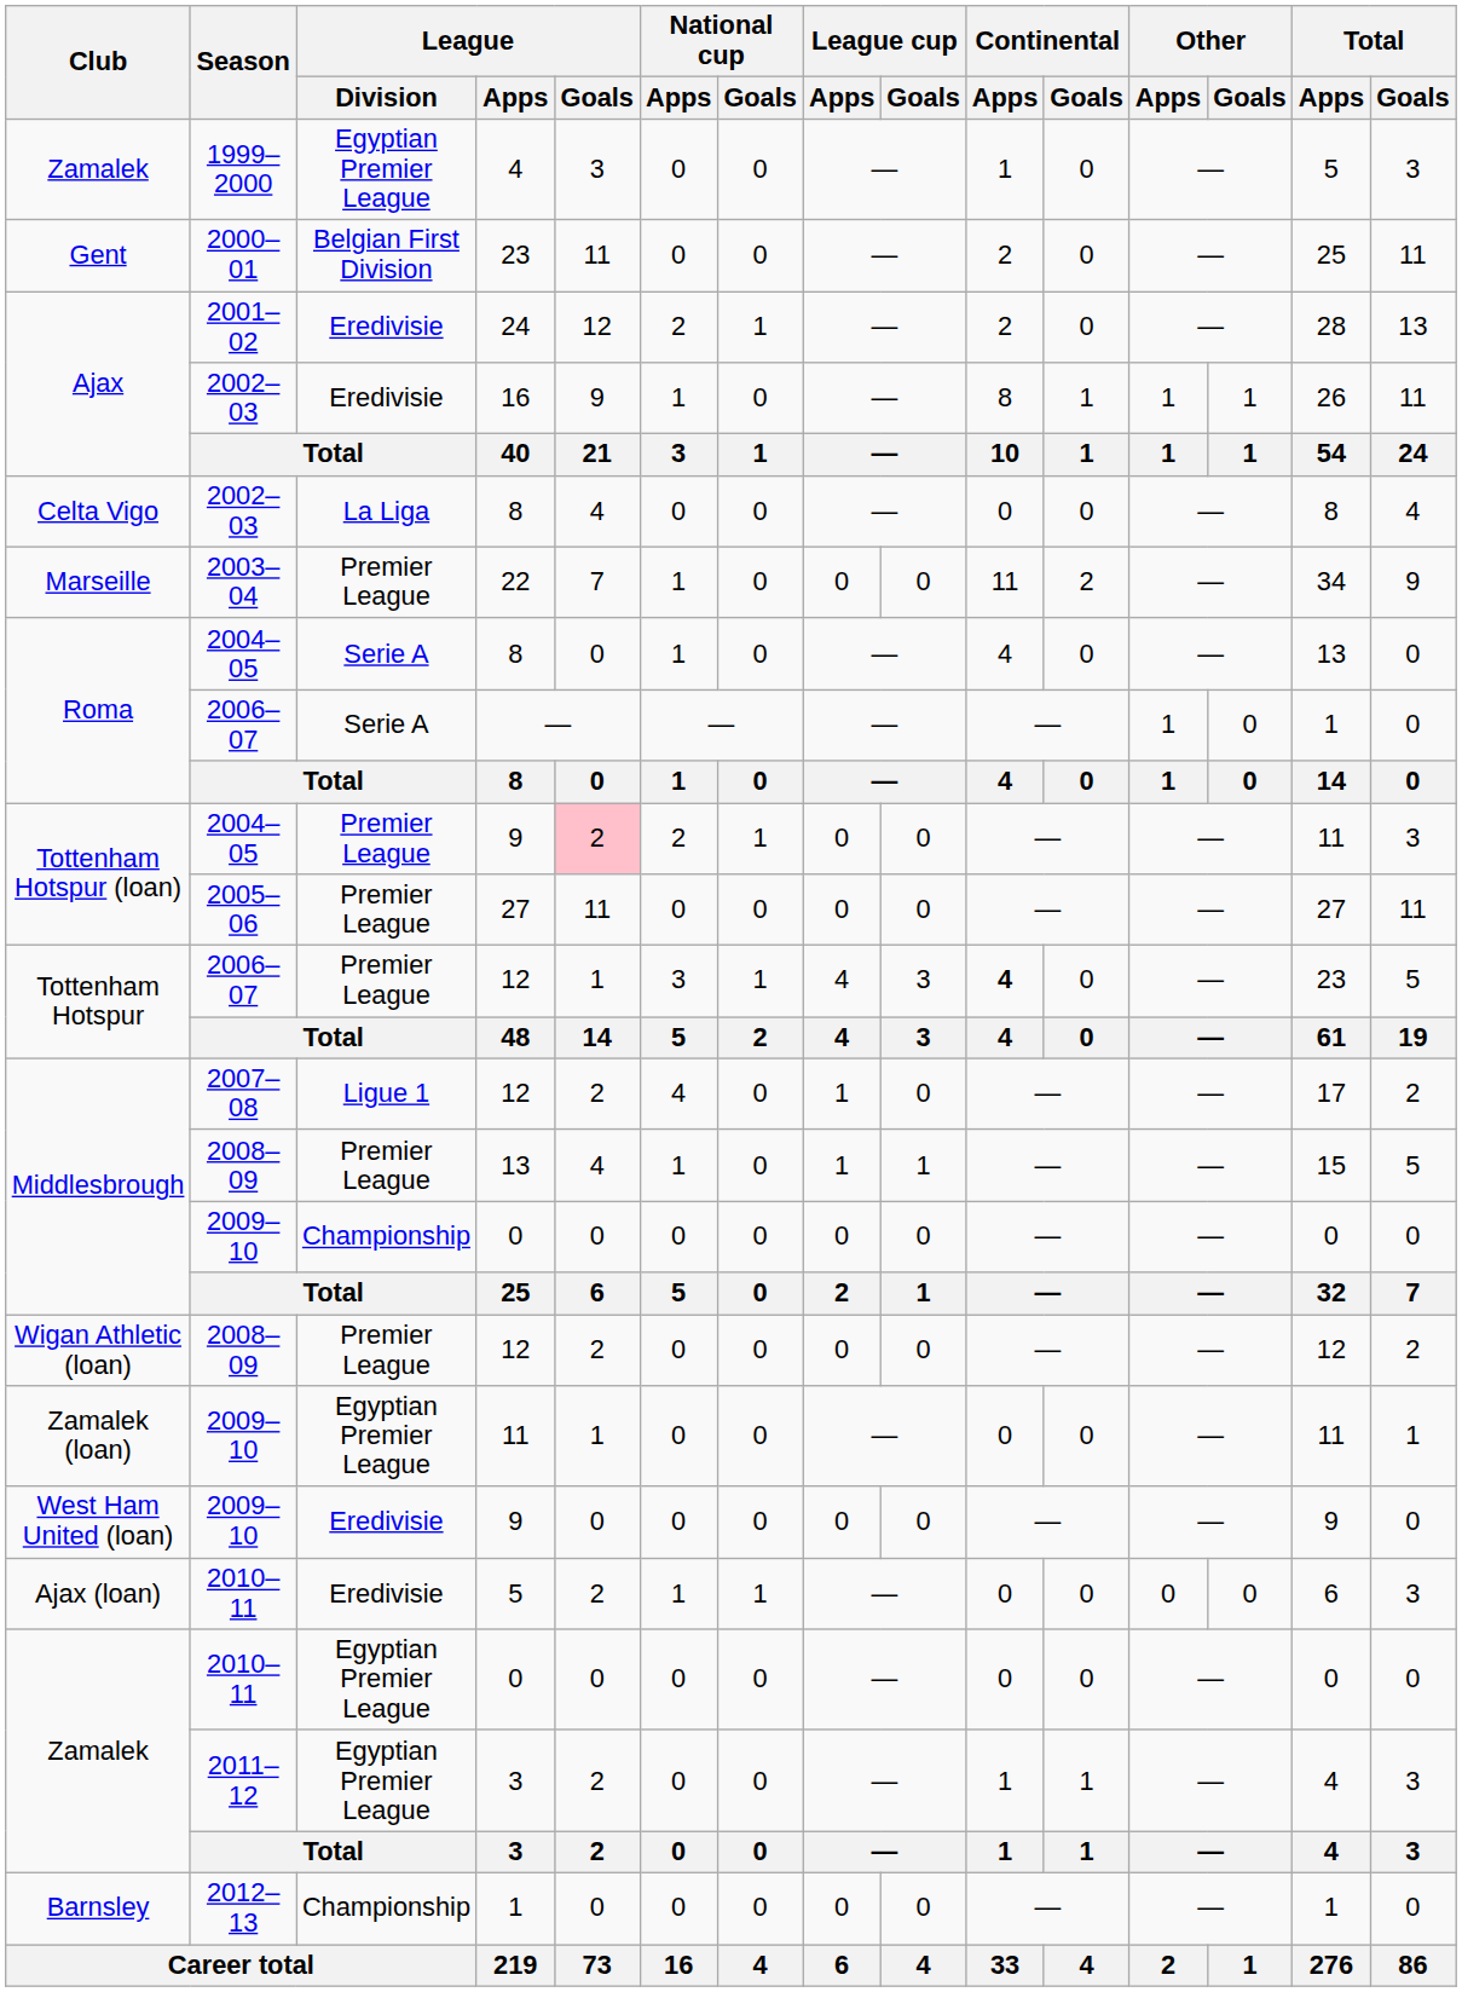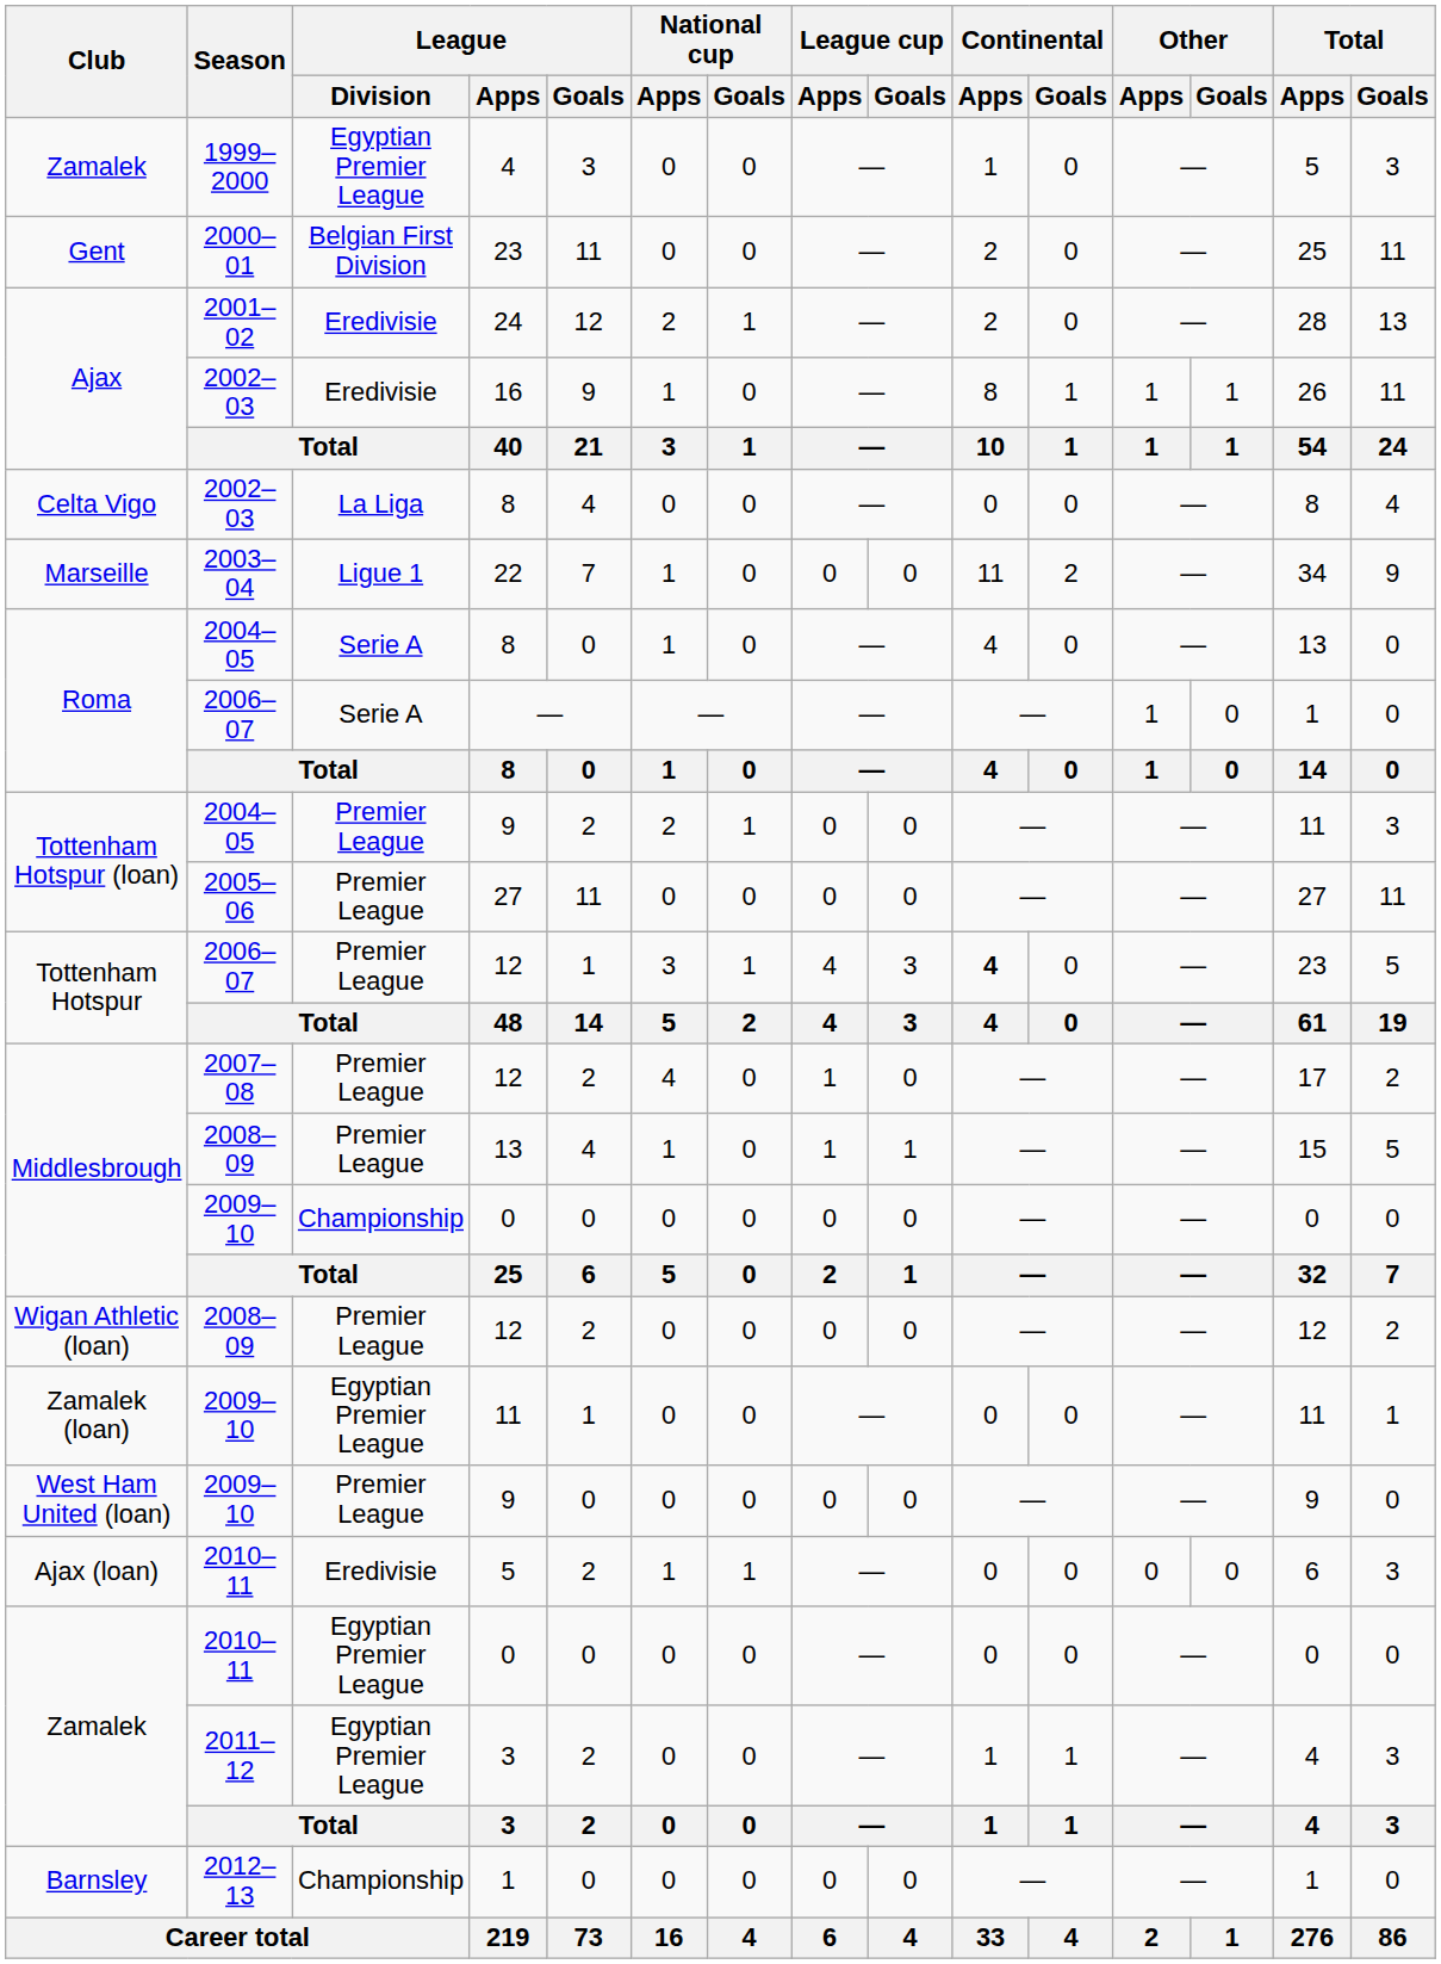 <table class="wikitable" style="text-align: center">
 <tr>
 <th rowspan="2">Club</th>
 <th rowspan="2">Season</th>
 <th colspan="3">League</th>
 <th colspan="2">National cup</th>
 <th colspan="2">League cup</th>
 <th colspan="2">Continental</th>
 <th colspan="2">Other</th>
 <th colspan="2">Total</th>
 </tr>
 <tr>
 <th>Division</th>
 <th>Apps</th>
 <th>Goals</th>
 <th>Apps</th>
 <th>Goals</th>
 <th>Apps</th>
 <th>Goals</th>
 <th>Apps</th>
 <th>Goals</th>
 <th>Apps</th>
 <th>Goals</th>
 <th>Apps</th>
 <th>Goals</th>
 </tr>
 <tr>
 <td><a href='#'>Zamalek</a></td>
 <td><a href='#'>1999–2000</a></td>
 <td><a href='#'>Egyptian Premier League</a></td>
 <td>4</td>
 <td>3</td>
 <td>0</td>
 <td>0</td>
 <td colspan="2">—</td>
 <td>1</td>
 <td>0</td>
 <td colspan="2">—</td>
 <td>5</td>
 <td>3</td>
 </tr>
 <tr>
 <td><a href='#'>Gent</a></td>
 <td><a href='#'>2000–01</a></td>
 <td><a href='#'>Belgian First Division</a></td>
 <td>23</td>
 <td>11</td>
 <td>0</td>
 <td>0</td>
 <td colspan="2">—</td>
 <td>2</td>
 <td>0</td>
 <td colspan="2">—</td>
 <td>25</td>
 <td>11</td>
 </tr>
 <tr>
 <td rowspan="3"><a href='#'>Ajax</a></td>
 <td><a href='#'>2001–02</a></td>
 <td><a href='#'>Eredivisie</a></td>
 <td>24</td>
 <td>12</td>
 <td>2</td>
 <td>1</td>
 <td colspan="2">—</td>
 <td>2</td>
 <td>0</td>
 <td colspan="2">—</td>
 <td>28</td>
 <td>13</td>
 </tr>
 <tr>
 <td><a href='#'>2002–03</a></td>
 <td>Eredivisie</td>
 <td>16</td>
 <td>9</td>
 <td>1</td>
 <td>0</td>
 <td colspan="2">—</td>
 <td>8</td>
 <td>1</td>
 <td>1</td>
 <td>1</td>
 <td>26</td>
 <td>11</td>
 </tr>
 <tr>
 <th colspan="2">Total</th>
 <th>40</th>
 <th>21</th>
 <th>3</th>
 <th>1</th>
 <th colspan="2">—</th>
 <th>10</th>
 <th>1</th>
 <th>1</th>
 <th>1</th>
 <th>54</th>
 <th>24</th>
 </tr>
 <tr>
 <td><a href='#'>Celta Vigo</a></td>
 <td><a href='#'>2002–03</a></td>
 <td><a href='#'>La Liga</a></td>
 <td>8</td>
 <td>4</td>
 <td>0</td>
 <td>0</td>
 <td colspan="2">—</td>
 <td>0</td>
 <td>0</td>
 <td colspan="2">—</td>
 <td>8</td>
 <td>4</td>
 </tr>
 <tr>
 <td><a href='#'>Marseille</a></td>
 <td><a href='#'>2003–04</a></td>
-<td>Premier League</td>
+<td><a href='#'>Ligue 1</a></td>
 <td>22</td>
 <td>7</td>
 <td>1</td>
 <td>0</td>
 <td>0</td>
 <td>0</td>
 <td>11</td>
 <td>2</td>
 <td colspan="2">—</td>
 <td>34</td>
 <td>9</td>
 </tr>
 <tr>
 <td rowspan="3"><a href='#'>Roma</a></td>
 <td><a href='#'>2004–05</a></td>
 <td><a href='#'>Serie A</a></td>
 <td>8</td>
 <td>0</td>
 <td>1</td>
 <td>0</td>
 <td colspan="2">—</td>
 <td>4</td>
 <td>0</td>
 <td colspan="2">—</td>
 <td>13</td>
 <td>0</td>
 </tr>
 <tr>
 <td><a href='#'>2006–07</a></td>
 <td>Serie A</td>
 <td colspan="2">—</td>
 <td colspan="2">—</td>
 <td colspan="2">—</td>
 <td colspan="2">—</td>
 <td>1</td>
 <td>0</td>
 <td>1</td>
 <td>0</td>
 </tr>
 <tr>
 <th colspan="2">Total</th>
 <th>8</th>
 <th>0</th>
 <th>1</th>
 <th>0</th>
 <th colspan="2">—</th>
 <th>4</th>
 <th>0</th>
 <th>1</th>
 <th>0</th>
 <th>14</th>
 <th>0</th>
 </tr>
 <tr>
 <td rowspan="2"><a href='#'>Tottenham Hotspur</a> (loan)</td>
 <td><a href='#'>2004–05</a></td>
 <td><a href='#'>Premier League</a></td>
 <td>9</td>
-<td style="background: pink;">2</td>
+<td>2</td>
 <td>2</td>
 <td>1</td>
 <td>0</td>
 <td>0</td>
 <td colspan="2">—</td>
 <td colspan="2">—</td>
 <td>11</td>
 <td>3</td>
 </tr>
 <tr>
 <td><a href='#'>2005–06</a></td>
 <td>Premier League</td>
 <td>27</td>
 <td>11</td>
 <td>0</td>
 <td>0</td>
 <td>0</td>
 <td>0</td>
 <td colspan="2">—</td>
 <td colspan="2">—</td>
 <td>27</td>
 <td>11</td>
 </tr>
 <tr>
 <td rowspan="2">Tottenham Hotspur</td>
 <td><a href='#'>2006–07</a></td>
 <td>Premier League</td>
 <td>12</td>
 <td>1</td>
 <td>3</td>
 <td>1</td>
 <td>4</td>
 <td>3</td>
 <td><strong>4</strong></td>
 <td>0</td>
 <td colspan="2">—</td>
 <td>23</td>
 <td>5</td>
 </tr>
 <tr>
 <th colspan="2">Total</th>
 <th>48</th>
 <th>14</th>
 <th>5</th>
 <th>2</th>
 <th>4</th>
 <th>3</th>
 <th>4</th>
 <th>0</th>
 <th colspan="2">—</th>
 <th>61</th>
 <th>19</th>
 </tr>
 <tr>
 <td rowspan="4"><a href='#'>Middlesbrough</a></td>
 <td><a href='#'>2007–08</a></td>
-<td><a href='#'>Ligue 1</a></td>
+<td>Premier League</td>
 <td>12</td>
 <td>2</td>
 <td>4</td>
 <td>0</td>
 <td>1</td>
 <td>0</td>
 <td colspan="2">—</td>
 <td colspan="2">—</td>
 <td>17</td>
 <td>2</td>
 </tr>
 <tr>
 <td><a href='#'>2008–09</a></td>
 <td>Premier League</td>
 <td>13</td>
 <td>4</td>
 <td>1</td>
 <td>0</td>
 <td>1</td>
 <td>1</td>
 <td colspan="2">—</td>
 <td colspan="2">—</td>
 <td>15</td>
 <td>5</td>
 </tr>
 <tr>
 <td><a href='#'>2009–10</a></td>
 <td><a href='#'>Championship</a></td>
 <td>0</td>
 <td>0</td>
 <td>0</td>
 <td>0</td>
 <td>0</td>
 <td>0</td>
 <td colspan="2">—</td>
 <td colspan="2">—</td>
 <td>0</td>
 <td>0</td>
 </tr>
 <tr>
 <th colspan="2">Total</th>
 <th>25</th>
 <th>6</th>
 <th>5</th>
 <th>0</th>
 <th>2</th>
 <th>1</th>
 <th colspan="2">—</th>
 <th colspan="2">—</th>
 <th>32</th>
 <th>7</th>
 </tr>
 <tr>
 <td><a href='#'>Wigan Athletic</a> (loan)</td>
 <td><a href='#'>2008–09</a></td>
 <td>Premier League</td>
 <td>12</td>
 <td>2</td>
 <td>0</td>
 <td>0</td>
 <td>0</td>
 <td>0</td>
 <td colspan="2">—</td>
 <td colspan="2">—</td>
 <td>12</td>
 <td>2</td>
 </tr>
 <tr>
 <td>Zamalek (loan)</td>
 <td><a href='#'>2009–10</a></td>
 <td>Egyptian Premier League</td>
 <td>11</td>
 <td>1</td>
 <td>0</td>
 <td>0</td>
 <td colspan="2">—</td>
 <td>0</td>
 <td>0</td>
 <td colspan="2">—</td>
 <td>11</td>
 <td>1</td>
 </tr>
 <tr>
 <td><a href='#'>West Ham United</a> (loan)</td>
 <td><a href='#'>2009–10</a></td>
-<td><a href='#'>Eredivisie</a></td>
+<td>Premier League</td>
 <td>9</td>
 <td>0</td>
 <td>0</td>
 <td>0</td>
 <td>0</td>
 <td>0</td>
 <td colspan="2">—</td>
 <td colspan="2">—</td>
 <td>9</td>
 <td>0</td>
 </tr>
 <tr>
 <td>Ajax (loan)</td>
 <td><a href='#'>2010–11</a></td>
 <td>Eredivisie</td>
 <td>5</td>
 <td>2</td>
 <td>1</td>
 <td>1</td>
 <td colspan="2">—</td>
 <td>0</td>
 <td>0</td>
 <td>0</td>
 <td>0</td>
 <td>6</td>
 <td>3</td>
 </tr>
 <tr>
 <td rowspan="3">Zamalek</td>
 <td><a href='#'>2010–11</a></td>
 <td>Egyptian Premier League</td>
 <td>0</td>
 <td>0</td>
 <td>0</td>
 <td>0</td>
 <td colspan="2">—</td>
 <td>0</td>
 <td>0</td>
 <td colspan="2">—</td>
 <td>0</td>
 <td>0</td>
 </tr>
 <tr>
 <td><a href='#'>2011–12</a></td>
 <td>Egyptian Premier League</td>
 <td>3</td>
 <td>2</td>
 <td>0</td>
 <td>0</td>
 <td colspan="2">—</td>
 <td>1</td>
 <td>1</td>
 <td colspan="2">—</td>
 <td>4</td>
 <td>3</td>
 </tr>
 <tr>
 <th colspan="2">Total</th>
 <th>3</th>
 <th>2</th>
 <th>0</th>
 <th>0</th>
 <th colspan="2">—</th>
 <th>1</th>
 <th>1</th>
 <th colspan="2">—</th>
 <th>4</th>
 <th>3</th>
 </tr>
 <tr>
 <td><a href='#'>Barnsley</a></td>
 <td><a href='#'>2012–13</a></td>
 <td>Championship</td>
 <td>1</td>
 <td>0</td>
 <td>0</td>
 <td>0</td>
 <td>0</td>
 <td>0</td>
 <td colspan="2">—</td>
 <td colspan="2">—</td>
 <td>1</td>
 <td>0</td>
 </tr>
 <tr>
 <th colspan="3">Career total</th>
 <th>219</th>
 <th>73</th>
 <th>16</th>
 <th>4</th>
 <th>6</th>
 <th>4</th>
 <th>33</th>
 <th>4</th>
 <th>2</th>
 <th>1</th>
 <th>276</th>
 <th>86</th>
 </tr>
 </table>
